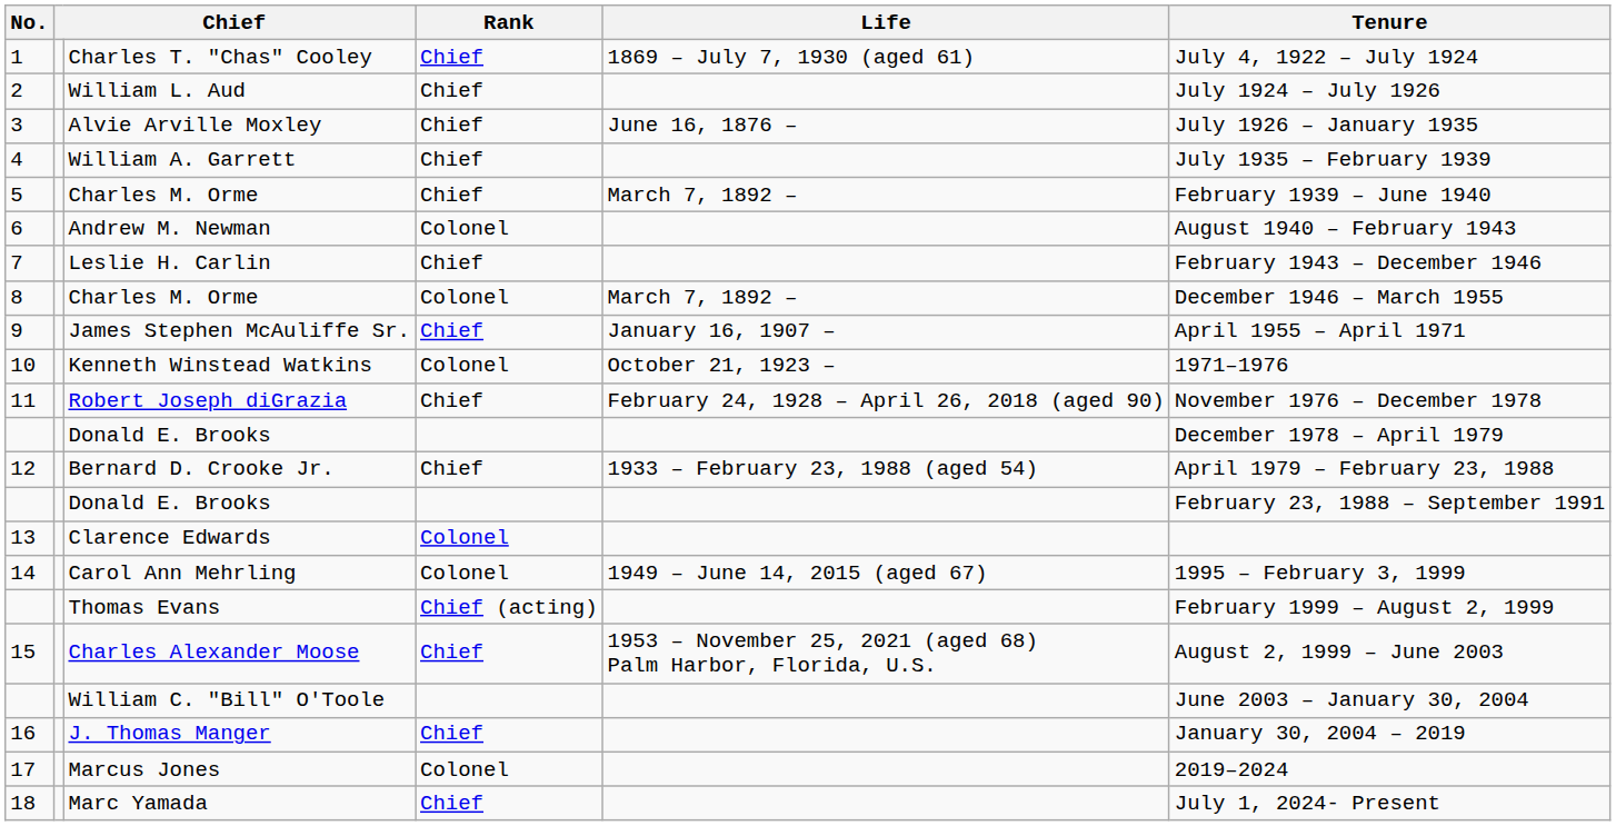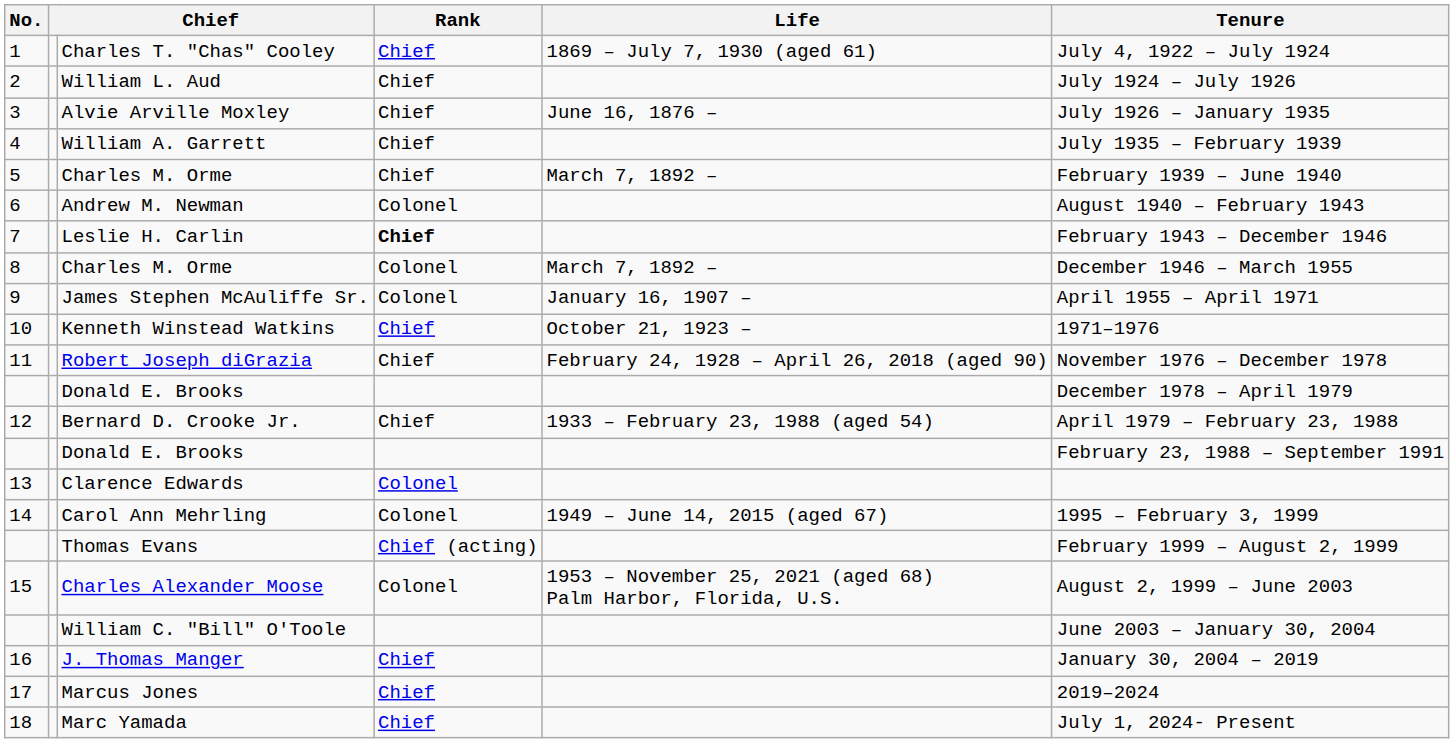 <table class="wikitable">
 <tr>
 <th Colspan="1">No.</th>
 <th Colspan="2">Chief</th>
 <th Colspan="1">Rank</th>
 <th Colspan="1">Life</th>
 <th Colspan="1">Tenure</th>
 </tr>
 <tr valign="center">
 <td>1</td>
 <td></td>
 <td>Charles T. "Chas" Cooley</td>
 <td><a href='#'>Chief</a></td>
 <td>1869 – July 7, 1930 (aged 61)</td>
 <td>July 4, 1922 – July 1924</td>
 </tr>
 <tr>
 <td>2</td>
 <td></td>
 <td>William L. Aud</td>
 <td>Chief</td>
 <td></td>
 <td>July 1924 – July 1926</td>
 </tr>
 <tr>
 <td>3</td>
 <td></td>
 <td>Alvie Arville Moxley</td>
 <td>Chief</td>
 <td>June 16, 1876 – </td>
 <td>July 1926 – January 1935</td>
 </tr>
 <tr>
 <td>4</td>
 <td></td>
 <td>William A. Garrett</td>
 <td>Chief</td>
 <td></td>
 <td>July 1935 – February 1939</td>
 </tr>
 <tr>
 <td>5</td>
 <td></td>
 <td>Charles M. Orme</td>
 <td>Chief</td>
 <td>March 7, 1892 – </td>
 <td>February 1939 – June 1940</td>
 </tr>
 <tr>
 <td>6</td>
 <td></td>
 <td>Andrew M. Newman</td>
 <td>Colonel</td>
 <td></td>
 <td>August 1940 – February 1943</td>
 </tr>
 <tr>
 <td>7</td>
 <td></td>
 <td>Leslie H. Carlin</td>
-<td>Chief</td>
+<td><strong>Chief</strong></td>
 <td></td>
 <td>February 1943 – December 1946</td>
 </tr>
 <tr>
 <td>8</td>
 <td></td>
 <td>Charles M. Orme</td>
 <td>Colonel</td>
 <td>March 7, 1892 – </td>
 <td>December 1946 – March 1955</td>
 </tr>
 <tr>
 <td>9</td>
 <td></td>
 <td>James Stephen McAuliffe Sr.</td>
-<td><a href='#'>Chief</a></td>
+<td>Colonel</td>
 <td>January 16, 1907 – </td>
 <td>April 1955 – April 1971</td>
 </tr>
 <tr>
 <td>10</td>
 <td></td>
 <td>Kenneth Winstead Watkins</td>
-<td>Colonel</td>
+<td><a href='#'>Chief</a></td>
 <td>October 21, 1923 – </td>
 <td>1971–1976</td>
 </tr>
 <tr>
 <td>11</td>
 <td></td>
 <td><a href='#'>Robert Joseph diGrazia</a></td>
 <td>Chief</td>
 <td>February 24, 1928 – April 26, 2018 (aged 90)</td>
 <td>November 1976 – December 1978</td>
 </tr>
 <tr>
 <td></td>
 <td></td>
 <td>Donald E. Brooks</td>
 <td></td>
 <td></td>
 <td>December 1978 – April 1979</td>
 </tr>
 <tr>
 <td>12</td>
 <td></td>
 <td>Bernard D. Crooke Jr.</td>
 <td>Chief</td>
 <td>1933 – February 23, 1988 (aged 54)</td>
 <td>April 1979 – February 23, 1988</td>
 </tr>
 <tr>
 <td></td>
 <td></td>
 <td>Donald E. Brooks</td>
 <td></td>
 <td></td>
 <td>February 23, 1988 – September 1991</td>
 </tr>
 <tr>
 <td>13</td>
 <td></td>
 <td>Clarence Edwards</td>
 <td><a href='#'>Colonel</a></td>
 <td></td>
 <td></td>
 </tr>
 <tr>
 <td>14</td>
 <td></td>
 <td>Carol Ann Mehrling</td>
 <td>Colonel</td>
 <td>1949 – June 14, 2015 (aged 67)</td>
 <td>1995 – February 3, 1999</td>
 </tr>
 <tr>
 <td></td>
 <td></td>
 <td>Thomas Evans</td>
 <td><a href='#'>Chief</a> (acting)</td>
 <td></td>
 <td>February 1999 – August 2, 1999</td>
 </tr>
 <tr>
 <td>15</td>
 <td></td>
 <td><a href='#'>Charles Alexander Moose</a></td>
-<td><a href='#'>Chief</a></td>
+<td>Colonel</td>
 <td>1953 – November 25, 2021 (aged 68)<br>Palm Harbor, Florida, U.S.</td>
 <td>August 2, 1999 – June 2003</td>
 </tr>
 <tr>
 <td></td>
 <td></td>
 <td>William C. "Bill" O'Toole</td>
 <td></td>
 <td></td>
 <td>June 2003 – January 30, 2004</td>
 </tr>
 <tr>
 <td>16</td>
 <td></td>
 <td><a href='#'>J. Thomas Manger</a></td>
 <td><a href='#'>Chief</a></td>
 <td></td>
 <td>January 30, 2004 – 2019</td>
 </tr>
 <tr>
 <td>17</td>
 <td></td>
 <td>Marcus Jones</td>
-<td>Colonel</td>
+<td><a href='#'>Chief</a></td>
 <td></td>
 <td>2019–2024</td>
 </tr>
 <tr>
 <td>18</td>
 <td></td>
 <td>Marc Yamada</td>
 <td><a href='#'>Chief</a></td>
 <td></td>
 <td>July 1, 2024- Present</td>
 </tr>
 </table>
